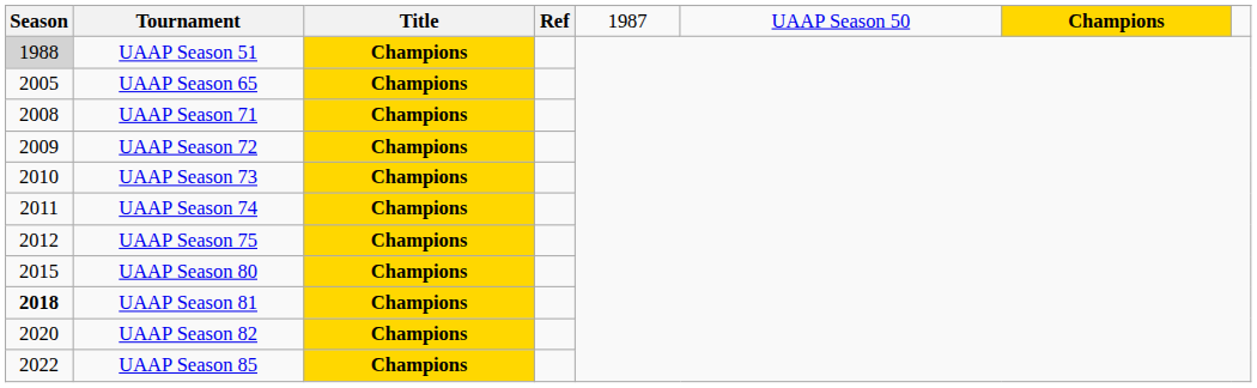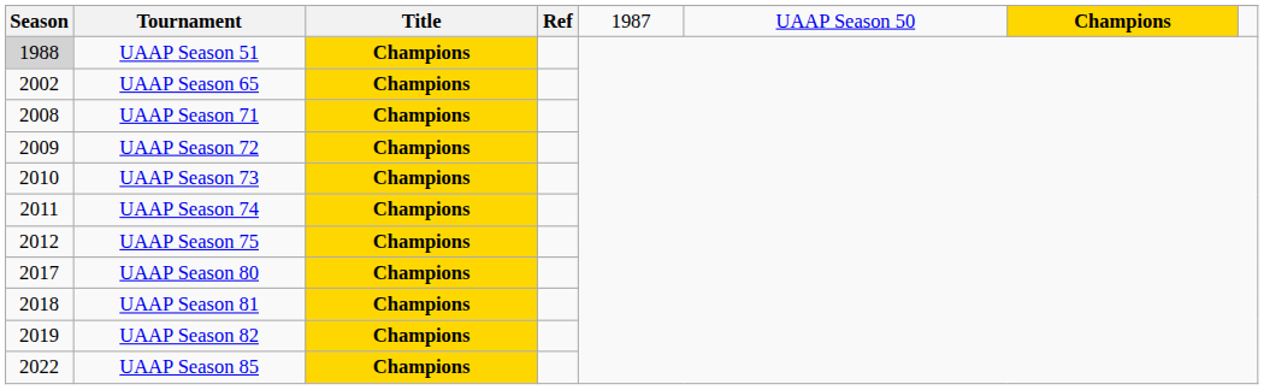 <table class="wikitable sortable" style="text-align:center" width="80%">
 <tr>
 <th style="width:25px;" rowspan="2">Season</th>
 <th style="width:180px;" rowspan="2">Tournament</th>
 <th style="width:180px;" rowspan="2">Title</th>
 <th style="width:25px;" rowspan="2">Ref</th>
 </tr>
 <tr align=center>
 <td>1987</td>
 <td><a href='#'>UAAP Season 50</a></td>
 <td style="background:gold;"><strong>Champions</strong></td>
 <td></td>
 </tr>
 <tr align=center>
 <td style="background: lightgrey;">1988</td>
 <td><a href='#'>UAAP Season 51</a></td>
 <td style="background:gold;"><strong>Champions</strong></td>
 <td></td>
 </tr>
 <tr align=center>
-<td>2005</td>
+<td>2002</td>
 <td><a href='#'>UAAP Season 65</a></td>
 <td style="background:gold;"><strong>Champions</strong></td>
 <td></td>
 </tr>
 <tr align=center>
 <td>2008</td>
 <td><a href='#'>UAAP Season 71</a></td>
 <td style="background:gold;"><strong>Champions</strong></td>
 <td></td>
 </tr>
 <tr align=center>
 <td>2009</td>
 <td><a href='#'>UAAP Season 72</a></td>
 <td style="background:gold;"><strong>Champions</strong></td>
 <td></td>
 </tr>
 <tr align=center>
 <td>2010</td>
 <td><a href='#'>UAAP Season 73</a></td>
 <td style="background:gold;"><strong>Champions</strong></td>
 <td></td>
 </tr>
 <tr align=center>
 <td>2011</td>
 <td><a href='#'>UAAP Season 74</a></td>
 <td style="background:gold;"><strong>Champions</strong></td>
 <td></td>
 </tr>
 <tr align=center>
 <td>2012</td>
 <td><a href='#'>UAAP Season 75</a></td>
 <td style="background:gold;"><strong>Champions</strong></td>
 <td></td>
 </tr>
 <tr align=center>
-<td>2015</td>
+<td>2017</td>
 <td><a href='#'>UAAP Season 80</a></td>
 <td style="background:gold;"><strong>Champions</strong></td>
 <td></td>
 </tr>
 <tr align=center>
-<td><strong>2018</strong></td>
+<td>2018</td>
 <td><a href='#'>UAAP Season 81</a></td>
 <td style="background:gold;"><strong>Champions</strong></td>
 <td></td>
 </tr>
 <tr align=center>
-<td>2020</td>
+<td>2019</td>
 <td><a href='#'>UAAP Season 82</a></td>
 <td style="background:gold;"><strong>Champions</strong></td>
 <td></td>
 </tr>
 <tr align=center>
 <td>2022</td>
 <td><a href='#'>UAAP Season 85</a></td>
 <td style="background:gold;"><strong>Champions</strong></td>
 <td></td>
 </tr>
 </table>
